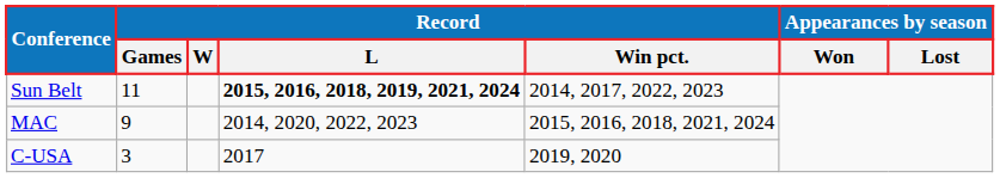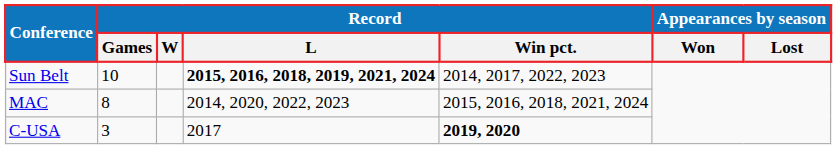 <table class="wikitable sortable">
 <tr>
 <th style="background:#0D76BD; color:#FFFFFF; border: 2px solid #EC2328;" rowspan=2>Conference</th>
 <th style="background:#0D76BD; color:#FFFFFF; border: 2px solid #EC2328;" colspan=4>Record</th>
 <th style="background:#0D76BD; color:#FFFFFF; border: 2px solid #EC2328;" colspan=2>Appearances by season</th>
 </tr>
 <tr>
 <th style="border: 2px solid #EC2328;">Games</th>
 <th style="border: 2px solid #EC2328;">W</th>
 <th style="border: 2px solid #EC2328;">L</th>
 <th style="border: 2px solid #EC2328;">Win pct.</th>
 <th style="border: 2px solid #EC2328;" class=unsortable>Won</th>
 <th style="border: 2px solid #EC2328;" class=unsortable>Lost</th>
 </tr>
 <tr>
 <td><a href='#'>Sun Belt</a></td>
-<td>11</td>
+<td>10</td>
 <td></td>
 <td><strong>2015, 2016, 2018, 2019, 2021, 2024</strong></td>
 <td>2014, 2017, 2022, 2023</td>
 </tr>
 <tr>
 <td><a href='#'>MAC</a></td>
-<td>9</td>
+<td>8</td>
 <td></td>
 <td>2014, 2020, 2022, 2023</td>
 <td>2015, 2016, 2018, 2021, 2024</td>
 </tr>
 <tr>
 <td><a href='#'>C-USA</a></td>
 <td>3</td>
 <td></td>
 <td>2017</td>
-<td>2019, 2020</td>
+<td><strong>2019, 2020</strong></td>
 </tr>
 </table>
